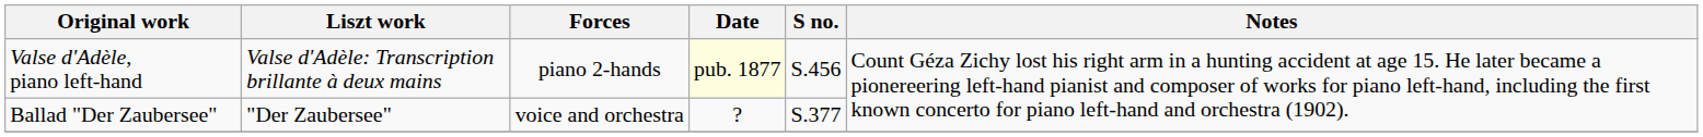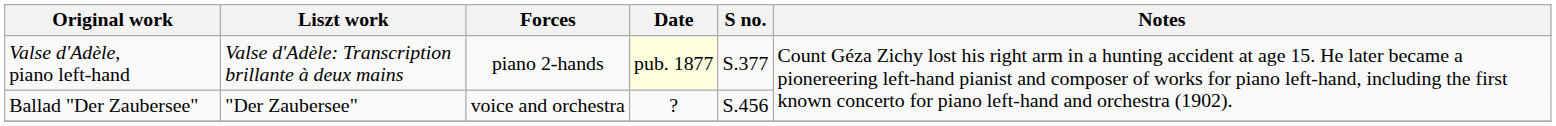 <table class="wikitable">
 <tr>
 <th>Original work</th>
 <th>Liszt work</th>
 <th>Forces</th>
 <th>Date</th>
 <th>S no.</th>
 <th>Notes</th>
 </tr>
 <tr>
 <td><em>Valse d'Adèle</em>, piano left‑hand</td>
 <td><em>Valse d'Adèle: Transcription brillante à deux mains</em></td>
 <td style="text-align: center">piano 2-hands</td>
 <td style="background: lightyellow; text-align: center">pub. 1877</td>
-<td>S.456</td>
+<td>S.377</td>
 <td rowspan=2>Count Géza Zichy lost his right arm in a hunting accident at age 15.  He later became a pionereering left-hand pianist and composer of works for piano left-hand, including the first known concerto for piano left-hand and orchestra (1902).</td>
 </tr>
 <tr>
 <td>Ballad "Der Zaubersee"</td>
 <td>"Der Zaubersee"</td>
 <td style="text-align: center">voice and orchestra</td>
 <td style="text-align: center">?</td>
-<td>S.377</td>
+<td>S.456</td>
 </tr>
 <tr>
 </tr>
 </table>
